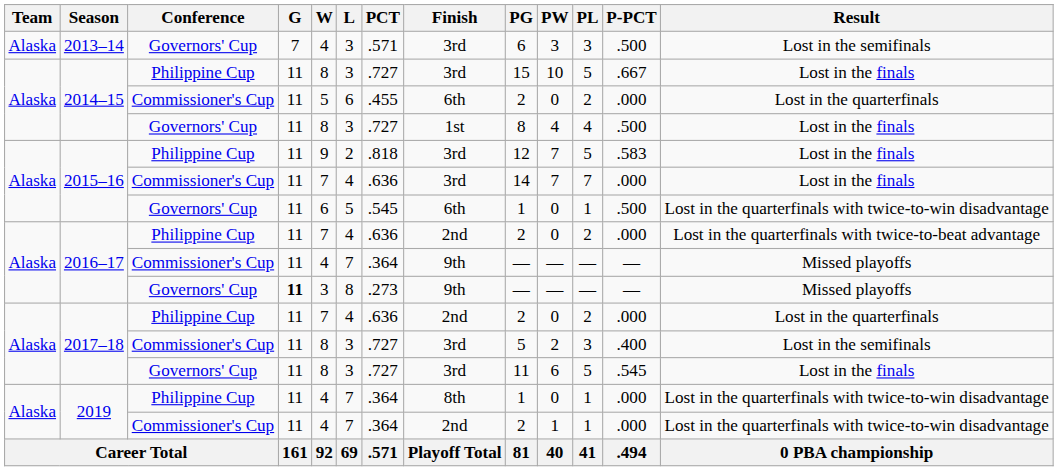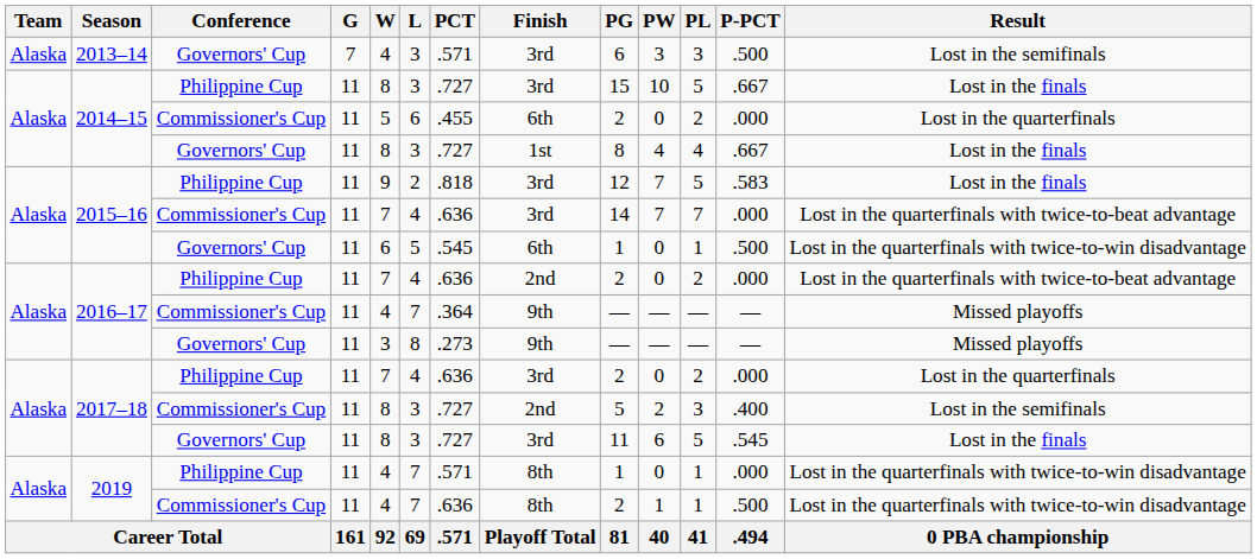 <table class="wikitable sortable" style="text-align:center">
 <tr>
 <th>Team</th>
 <th>Season</th>
 <th>Conference</th>
 <th>G</th>
 <th>W</th>
 <th>L</th>
 <th>PCT</th>
 <th>Finish</th>
 <th>PG</th>
 <th>PW</th>
 <th>PL</th>
 <th>P-PCT</th>
 <th>Result</th>
 </tr>
 <tr>
 <td><a href='#'>Alaska</a></td>
 <td><a href='#'>2013–14</a></td>
 <td><a href='#'>Governors' Cup</a></td>
 <td>7</td>
 <td>4</td>
 <td>3</td>
 <td>.571</td>
 <td>3rd</td>
 <td>6</td>
 <td>3</td>
 <td>3</td>
 <td>.500</td>
 <td>Lost in the semifinals</td>
 </tr>
 <tr>
 <td rowspan="3"><a href='#'>Alaska</a></td>
 <td rowspan="3"><a href='#'>2014–15</a></td>
 <td><a href='#'>Philippine Cup</a></td>
 <td>11</td>
 <td>8</td>
 <td>3</td>
 <td>.727</td>
 <td>3rd</td>
 <td>15</td>
 <td>10</td>
 <td>5</td>
 <td>.667</td>
 <td>Lost in the <a href='#'>finals</a></td>
 </tr>
 <tr>
 <td><a href='#'>Commissioner's Cup</a></td>
 <td>11</td>
 <td>5</td>
 <td>6</td>
 <td>.455</td>
 <td>6th</td>
 <td>2</td>
 <td>0</td>
 <td>2</td>
 <td>.000</td>
 <td>Lost in the quarterfinals</td>
 </tr>
 <tr>
 <td><a href='#'>Governors' Cup</a></td>
 <td>11</td>
 <td>8</td>
 <td>3</td>
 <td>.727</td>
 <td>1st</td>
 <td>8</td>
 <td>4</td>
 <td>4</td>
-<td>.500</td>
+<td>.667</td>
 <td>Lost in the <a href='#'>finals</a></td>
 </tr>
 <tr>
 <td rowspan="3"><a href='#'>Alaska</a></td>
 <td rowspan="3"><a href='#'>2015–16</a></td>
 <td><a href='#'>Philippine Cup</a></td>
 <td>11</td>
 <td>9</td>
 <td>2</td>
 <td>.818</td>
 <td>3rd</td>
 <td>12</td>
 <td>7</td>
 <td>5</td>
 <td>.583</td>
 <td>Lost in the <a href='#'>finals</a></td>
 </tr>
 <tr>
 <td><a href='#'>Commissioner's Cup</a></td>
 <td>11</td>
 <td>7</td>
 <td>4</td>
 <td>.636</td>
 <td>3rd</td>
 <td>14</td>
 <td>7</td>
 <td>7</td>
 <td>.000</td>
-<td>Lost in the <a href='#'>finals</a></td>
+<td>Lost in the quarterfinals with twice-to-beat advantage</td>
 </tr>
 <tr>
 <td><a href='#'>Governors' Cup</a></td>
 <td>11</td>
 <td>6</td>
 <td>5</td>
 <td>.545</td>
 <td>6th</td>
 <td>1</td>
 <td>0</td>
 <td>1</td>
 <td>.500</td>
 <td>Lost in the quarterfinals with twice-to-win disadvantage</td>
 </tr>
 <tr>
 <td rowspan="3"><a href='#'>Alaska</a></td>
 <td rowspan="3"><a href='#'>2016–17</a></td>
 <td><a href='#'>Philippine Cup</a></td>
 <td>11</td>
 <td>7</td>
 <td>4</td>
 <td>.636</td>
 <td>2nd</td>
 <td>2</td>
 <td>0</td>
 <td>2</td>
 <td>.000</td>
 <td>Lost in the quarterfinals with twice-to-beat advantage</td>
 </tr>
 <tr>
 <td><a href='#'>Commissioner's Cup</a></td>
 <td>11</td>
 <td>4</td>
 <td>7</td>
 <td>.364</td>
 <td>9th</td>
 <td>—</td>
 <td>—</td>
 <td>—</td>
 <td>—</td>
 <td>Missed playoffs</td>
 </tr>
 <tr>
 <td><a href='#'>Governors' Cup</a></td>
-<td><strong>11</strong></td>
+<td>11</td>
 <td>3</td>
 <td>8</td>
 <td>.273</td>
 <td>9th</td>
 <td>—</td>
 <td>—</td>
 <td>—</td>
 <td>—</td>
 <td>Missed playoffs</td>
 </tr>
 <tr>
 <td rowspan="3"><a href='#'>Alaska</a></td>
 <td rowspan="3"><a href='#'>2017–18</a></td>
 <td><a href='#'>Philippine Cup</a></td>
 <td>11</td>
 <td>7</td>
 <td>4</td>
 <td>.636</td>
-<td>2nd</td>
+<td>3rd</td>
 <td>2</td>
 <td>0</td>
 <td>2</td>
 <td>.000</td>
 <td>Lost in the quarterfinals</td>
 </tr>
 <tr>
 <td><a href='#'>Commissioner's Cup</a></td>
 <td>11</td>
 <td>8</td>
 <td>3</td>
 <td>.727</td>
-<td>3rd</td>
+<td>2nd</td>
 <td>5</td>
 <td>2</td>
 <td>3</td>
 <td>.400</td>
 <td>Lost in the semifinals</td>
 </tr>
 <tr>
 <td><a href='#'>Governors' Cup</a></td>
 <td>11</td>
 <td>8</td>
 <td>3</td>
 <td>.727</td>
 <td>3rd</td>
 <td>11</td>
 <td>6</td>
 <td>5</td>
 <td>.545</td>
 <td>Lost in the <a href='#'>finals</a></td>
 </tr>
 <tr>
 <td rowspan="2"><a href='#'>Alaska</a></td>
 <td rowspan="2"><a href='#'>2019</a></td>
 <td><a href='#'>Philippine Cup</a></td>
 <td>11</td>
 <td>4</td>
 <td>7</td>
-<td>.364</td>
+<td>.571</td>
 <td>8th</td>
 <td>1</td>
 <td>0</td>
 <td>1</td>
 <td>.000</td>
 <td>Lost in the quarterfinals with twice-to-win disadvantage</td>
 </tr>
 <tr>
 <td><a href='#'>Commissioner's Cup</a></td>
 <td>11</td>
 <td>4</td>
 <td>7</td>
-<td>.364</td>
-<td>2nd</td>
+<td>.636</td>
+<td>8th</td>
 <td>2</td>
 <td>1</td>
 <td>1</td>
-<td>.000</td>
+<td>.500</td>
 <td>Lost in the quarterfinals with twice-to-win disadvantage</td>
 </tr>
 <tr>
 <th colspan="3"><strong>Career Total</strong></th>
 <th>161</th>
 <th>92</th>
 <th>69</th>
 <th>.571</th>
 <th>Playoff Total</th>
 <th>81</th>
 <th>40</th>
 <th>41</th>
 <th>.494</th>
 <th><strong>0 PBA championship</strong></th>
 </tr>
 </table>
